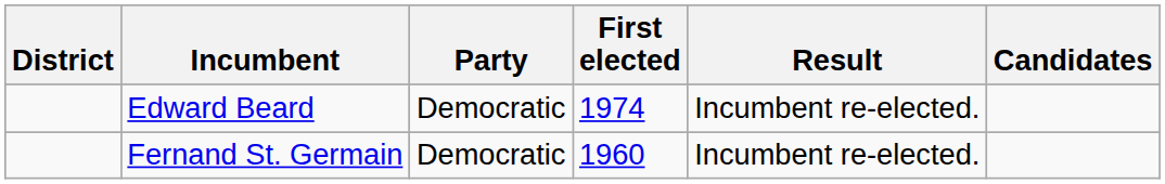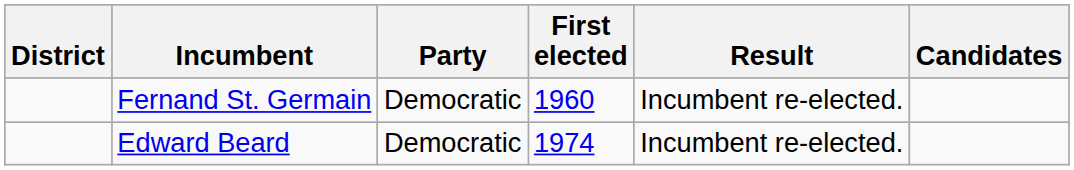 <table class=wikitable>
 <tr valign=bottom>
 <th>District</th>
 <th>Incumbent</th>
 <th>Party</th>
 <th>First<br>elected</th>
 <th>Result</th>
 <th>Candidates</th>
 </tr>
 <tr>
 <td></td>
+<td><a href='#'>Fernand St. Germain</a></td>
+<td>Democratic</td>
+<td><a href='#'>1960</a></td>
+<td>Incumbent re-elected.</td>
+<td nowrap></td>
+</tr>
+<tr>
+<td></td>
 <td><a href='#'>Edward Beard</a></td>
 <td>Democratic</td>
 <td><a href='#'>1974</a></td>
 <td>Incumbent re-elected.</td>
 <td nowrap></td>
 </tr>
-<tr>
-<td></td>
-<td><a href='#'>Fernand St. Germain</a></td>
-<td>Democratic</td>
-<td><a href='#'>1960</a></td>
-<td>Incumbent re-elected.</td>
-<td nowrap></td>
-</tr>
 </table>
